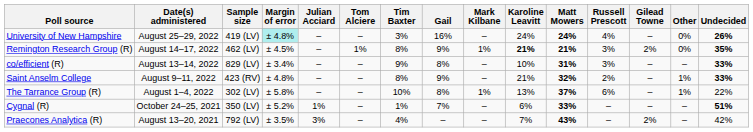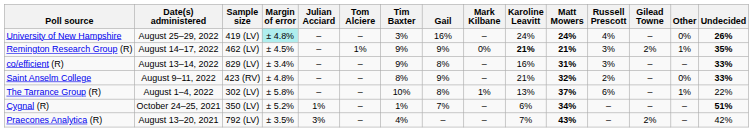 <table class="wikitable" style="font-size:90%;text-align:center;">
 <tr valign="bottom">
 <th>Poll source</th>
 <th>Date(s)<br>administered</th>
 <th>Sample<br>size</th>
 <th>Margin<br>of error</th>
 <th style="width:60px;">Julian<br>Acciard</th>
 <th style="width:60px;">Tom<br>Alciere</th>
 <th style="width:60px;">Tim<br>Baxter</th>
 <th style="width:60px;">Gail<br></th>
 <th style="width:60px;">Mark<br>Kilbane</th>
 <th style="width:60px;">Karoline<br>Leavitt</th>
 <th style="width:60px;">Matt<br>Mowers</th>
 <th style="width:60px;">Russell<br>Prescott</th>
 <th style="width:60px;">Gilead<br>Towne</th>
 <th>Other</th>
 <th>Undecided</th>
 </tr>
 <tr>
 <td style="text-align:left;"><a href='#'>University of New Hampshire</a></td>
 <td>August 25–29, 2022</td>
 <td>419 (LV)</td>
 <td style="background: paleturquoise;">± 4.8%</td>
 <td>–</td>
 <td>–</td>
 <td>3%</td>
 <td>16%</td>
 <td>–</td>
 <td>24%</td>
 <td><strong>24%</strong></td>
 <td>4%</td>
 <td>–</td>
 <td>0%</td>
 <td><strong>26%</strong></td>
 </tr>
 <tr>
 <td style="text-align:left;"><a href='#'>Remington Research Group</a> (R)</td>
 <td>August 14–17, 2022</td>
 <td>462 (LV)</td>
 <td>± 4.5%</td>
 <td>–</td>
 <td>1%</td>
-<td>8%</td>
 <td>9%</td>
-<td>1%</td>
+<td>9%</td>
+<td>0%</td>
 <td><strong>21%</strong></td>
 <td><strong>21%</strong></td>
 <td>3%</td>
 <td>2%</td>
-<td>0%</td>
+<td>1%</td>
 <td><strong>35%</strong></td>
 </tr>
 <tr>
 <td style="text-align:left;"><a href='#'>co/efficient</a> (R)</td>
 <td>August 13–14, 2022</td>
 <td>829 (LV)</td>
 <td>± 3.4%</td>
 <td>–</td>
 <td>–</td>
 <td>9%</td>
 <td>8%</td>
 <td>–</td>
-<td>10%</td>
+<td>16%</td>
 <td><strong>31%</strong></td>
 <td>3%</td>
 <td>–</td>
 <td>–</td>
 <td><strong>33%</strong></td>
 </tr>
 <tr>
 <td style="text-align:left;"><a href='#'>Saint Anselm College</a></td>
 <td>August 9–11, 2022</td>
 <td>423 (RV)</td>
 <td>± 4.8%</td>
 <td>–</td>
 <td>–</td>
 <td>8%</td>
 <td>9%</td>
 <td>–</td>
 <td>21%</td>
 <td><strong>32%</strong></td>
 <td>2%</td>
 <td>–</td>
-<td>1%</td>
+<td>0%</td>
 <td><strong>33%</strong></td>
 </tr>
 <tr>
 <td style="text-align:left;"><a href='#'>The Tarrance Group</a> (R)</td>
 <td>August 1–4, 2022</td>
 <td>302 (LV)</td>
 <td>± 5.8%</td>
 <td>–</td>
 <td>–</td>
 <td>10%</td>
 <td>8%</td>
 <td>1%</td>
 <td>13%</td>
 <td><strong>37%</strong></td>
 <td>6%</td>
 <td>–</td>
 <td>1%</td>
 <td>22%</td>
 </tr>
 <tr>
 <td style="text-align:left;"><a href='#'>Cygnal</a> (R)</td>
 <td>October 24–25, 2021</td>
 <td>350 (LV)</td>
 <td>± 5.2%</td>
 <td>1%</td>
 <td>–</td>
 <td>1%</td>
 <td>7%</td>
 <td>–</td>
 <td>6%</td>
-<td><strong>33%</strong></td>
+<td><strong>34%</strong></td>
 <td>–</td>
 <td>–</td>
 <td>–</td>
 <td><strong>51%</strong></td>
 </tr>
 <tr>
 <td style="text-align:left;"><a href='#'>Praecones Analytica</a> (R)</td>
 <td>August 13–20, 2021</td>
 <td>792 (LV)</td>
 <td>± 3.5%</td>
 <td>3%</td>
 <td>–</td>
 <td>4%</td>
 <td>–</td>
 <td>–</td>
 <td>7%</td>
 <td><strong>43%</strong></td>
 <td>–</td>
 <td>2%</td>
 <td>–</td>
 <td>42%</td>
 </tr>
 </table>
